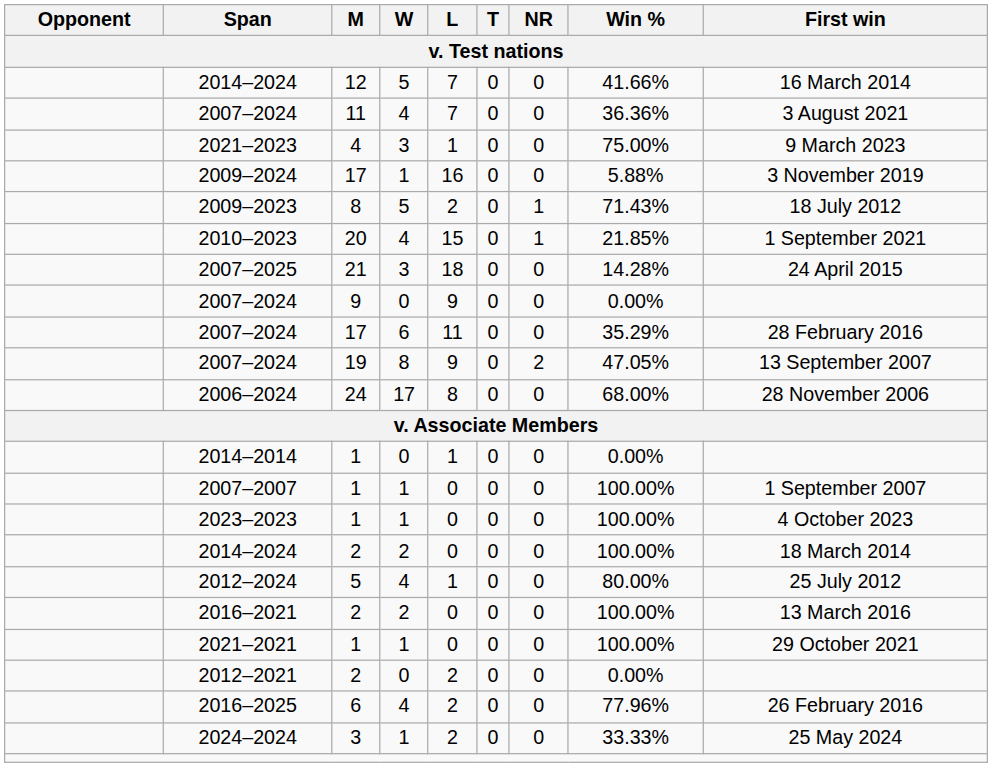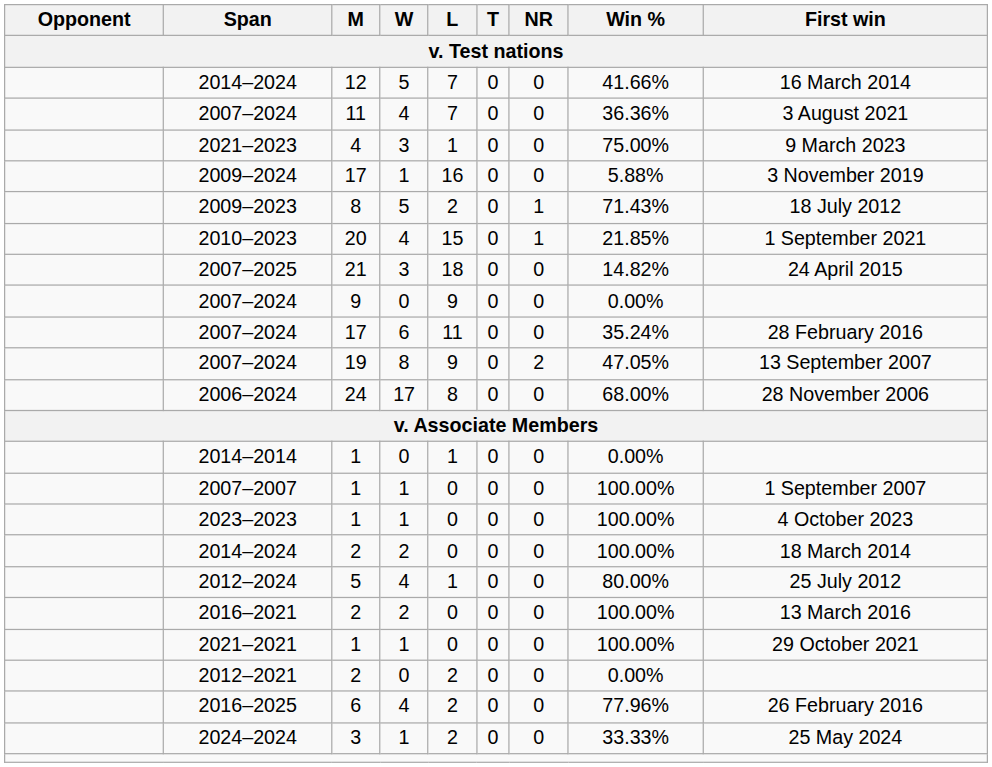 <table class="wikitable" style="text-align: center; width: 800px">
 <tr>
 <th>Opponent</th>
 <th>Span</th>
 <th>M</th>
 <th>W</th>
 <th>L</th>
 <th>T</th>
 <th>NR</th>
 <th>Win %</th>
 <th>First win</th>
 </tr>
 <tr>
 <th colspan="9" style="text-align:center;"><strong>v. Test nations</strong></th>
 </tr>
 <tr>
 <td style="text-align:left;"></td>
 <td>2014–2024</td>
 <td>12</td>
 <td>5</td>
 <td>7</td>
 <td>0</td>
 <td>0</td>
 <td>41.66%</td>
 <td>16 March 2014</td>
 </tr>
 <tr>
 <td style="text-align:left;"></td>
 <td>2007–2024</td>
 <td>11</td>
 <td>4</td>
 <td>7</td>
 <td>0</td>
 <td>0</td>
 <td>36.36%</td>
 <td>3 August 2021</td>
 </tr>
 <tr>
 <td style="text-align:left;"></td>
 <td>2021–2023</td>
 <td>4</td>
 <td>3</td>
 <td>1</td>
 <td>0</td>
 <td>0</td>
 <td>75.00%</td>
 <td>9 March 2023</td>
 </tr>
 <tr>
 <td style="text-align:left;"></td>
 <td>2009–2024</td>
 <td>17</td>
 <td>1</td>
 <td>16</td>
 <td>0</td>
 <td>0</td>
 <td>5.88%</td>
 <td>3 November 2019</td>
 </tr>
 <tr>
 <td style="text-align:left;"></td>
 <td>2009–2023</td>
 <td>8</td>
 <td>5</td>
 <td>2</td>
 <td>0</td>
 <td>1</td>
 <td>71.43%</td>
 <td>18 July 2012</td>
 </tr>
 <tr>
 <td style="text-align:left;"></td>
 <td>2010–2023</td>
 <td>20</td>
 <td>4</td>
 <td>15</td>
 <td>0</td>
 <td>1</td>
 <td>21.85%</td>
 <td>1 September 2021</td>
 </tr>
 <tr>
 <td style="text-align:left;"></td>
 <td>2007–2025</td>
 <td>21</td>
 <td>3</td>
 <td>18</td>
 <td>0</td>
 <td>0</td>
-<td>14.28%</td>
+<td>14.82%</td>
 <td>24 April 2015</td>
 </tr>
 <tr>
 <td style="text-align:left;"></td>
 <td>2007–2024</td>
 <td>9</td>
 <td>0</td>
 <td>9</td>
 <td>0</td>
 <td>0</td>
 <td>0.00%</td>
 <td></td>
 </tr>
 <tr>
 <td style="text-align:left;"></td>
 <td>2007–2024</td>
 <td>17</td>
 <td>6</td>
 <td>11</td>
 <td>0</td>
 <td>0</td>
-<td>35.29%</td>
+<td>35.24%</td>
 <td>28 February 2016</td>
 </tr>
 <tr>
 <td style="text-align:left;"></td>
 <td>2007–2024</td>
 <td>19</td>
 <td>8</td>
 <td>9</td>
 <td>0</td>
 <td>2</td>
 <td>47.05%</td>
 <td>13 September 2007</td>
 </tr>
 <tr>
 <td style="text-align:left;"></td>
 <td>2006–2024</td>
 <td>24</td>
 <td>17</td>
 <td>8</td>
 <td>0</td>
 <td>0</td>
 <td>68.00%</td>
 <td>28 November 2006</td>
 </tr>
 <tr>
 <th colspan="9" style="text-align:center;"><strong>v. Associate Members</strong></th>
 </tr>
 <tr>
 <td style="text-align:left;"></td>
 <td>2014–2014</td>
 <td>1</td>
 <td>0</td>
 <td>1</td>
 <td>0</td>
 <td>0</td>
 <td>0.00%</td>
 <td></td>
 </tr>
 <tr>
 <td style="text-align:left;"></td>
 <td>2007–2007</td>
 <td>1</td>
 <td>1</td>
 <td>0</td>
 <td>0</td>
 <td>0</td>
 <td>100.00%</td>
 <td>1 September 2007</td>
 </tr>
 <tr>
 <td style="text-align:left;"></td>
 <td>2023–2023</td>
 <td>1</td>
 <td>1</td>
 <td>0</td>
 <td>0</td>
 <td>0</td>
 <td>100.00%</td>
 <td>4 October 2023</td>
 </tr>
 <tr>
 <td style="text-align:left;"></td>
 <td>2014–2024</td>
 <td>2</td>
 <td>2</td>
 <td>0</td>
 <td>0</td>
 <td>0</td>
 <td>100.00%</td>
 <td>18 March 2014</td>
 </tr>
 <tr>
 <td style="text-align:left;"></td>
 <td>2012–2024</td>
 <td>5</td>
 <td>4</td>
 <td>1</td>
 <td>0</td>
 <td>0</td>
 <td>80.00%</td>
 <td>25 July 2012</td>
 </tr>
 <tr>
 <td style="text-align:left;"></td>
 <td>2016–2021</td>
 <td>2</td>
 <td>2</td>
 <td>0</td>
 <td>0</td>
 <td>0</td>
 <td>100.00%</td>
 <td>13 March 2016</td>
 </tr>
 <tr>
 <td style="text-align:left;"></td>
 <td>2021–2021</td>
 <td>1</td>
 <td>1</td>
 <td>0</td>
 <td>0</td>
 <td>0</td>
 <td>100.00%</td>
 <td>29 October 2021</td>
 </tr>
 <tr>
 <td style="text-align:left;"></td>
 <td>2012–2021</td>
 <td>2</td>
 <td>0</td>
 <td>2</td>
 <td>0</td>
 <td>0</td>
 <td>0.00%</td>
 <td></td>
 </tr>
 <tr>
 <td style="text-align:left;"></td>
 <td>2016–2025</td>
 <td>6</td>
 <td>4</td>
 <td>2</td>
 <td>0</td>
 <td>0</td>
 <td>77.96%</td>
 <td>26 February 2016</td>
 </tr>
 <tr>
 <td style="text-align:left;"></td>
 <td>2024–2024</td>
 <td>3</td>
 <td>1</td>
 <td>2</td>
 <td>0</td>
 <td>0</td>
 <td>33.33%</td>
 <td>25 May 2024</td>
 </tr>
 <tr>
 <td colspan="9"></td>
 </tr>
 </table>
